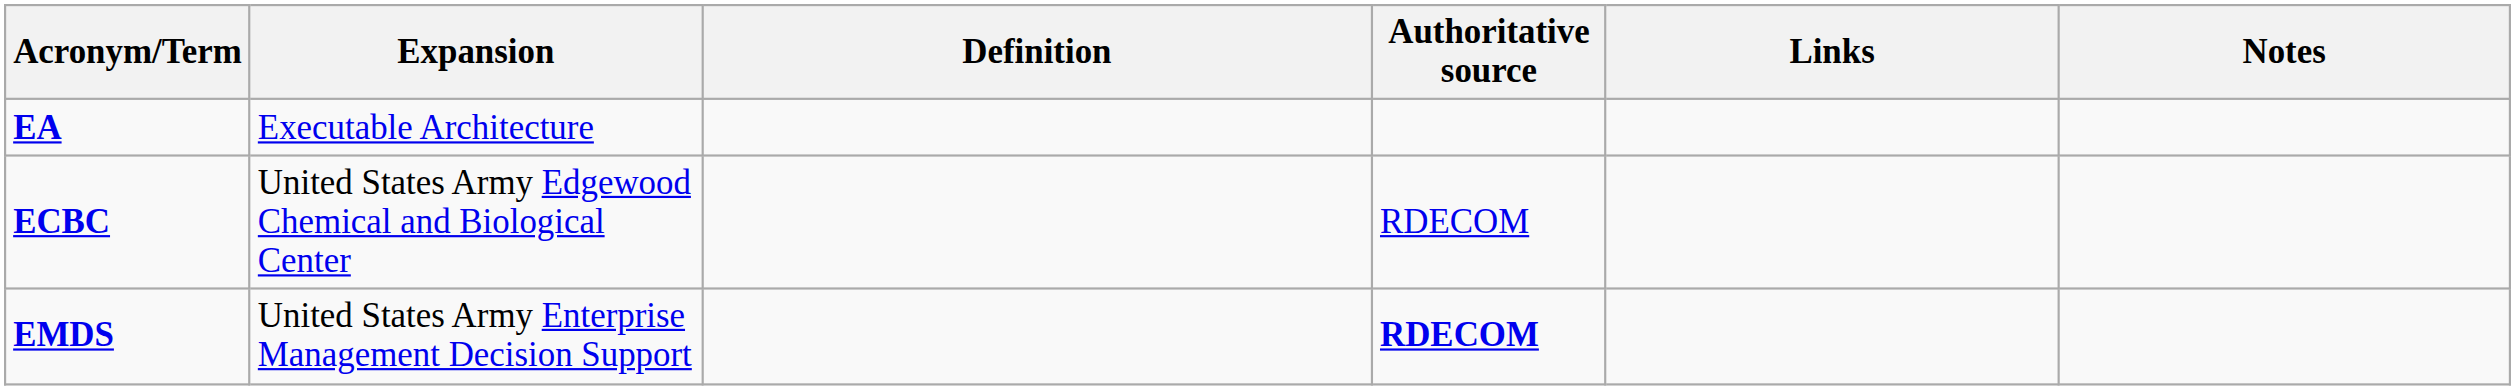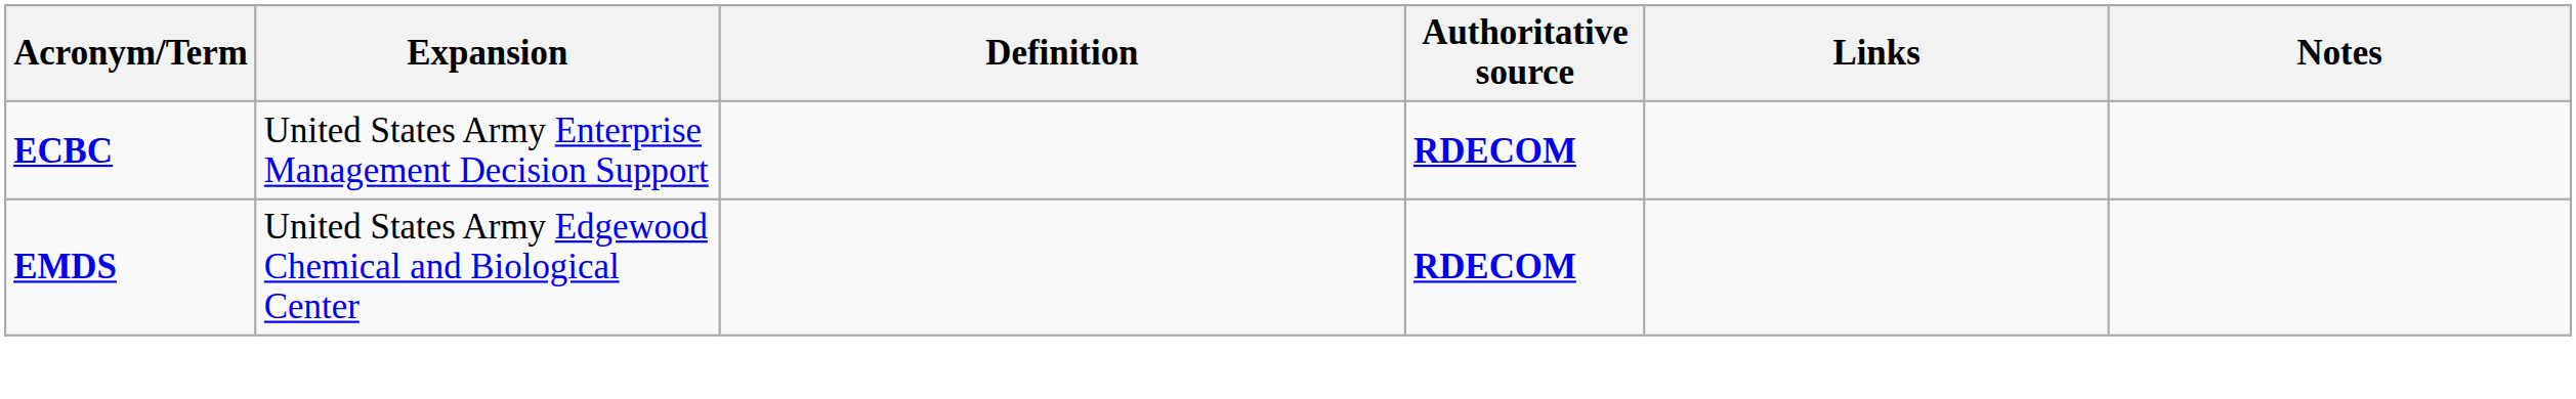 <table class="wikitable">
 <tr>
 <th width="100">Acronym/Term</th>
 <th width="200">Expansion</th>
 <th width="300">Definition</th>
 <th width="100">Authoritative source</th>
 <th width="200">Links</th>
 <th width="200">Notes</th>
 </tr>
 <tr>
-<td><strong><a href='#'>EA</a></strong></td>
-<td><a href='#'>Executable Architecture</a></td>
-<td></td>
-<td></td>
-<td></td>
-<td></td>
-</tr>
-<tr>
 <td><strong><a href='#'>ECBC</a></strong></td>
-<td>United States Army <a href='#'>Edgewood Chemical and Biological Center</a></td>
-<td></td>
-<td><a href='#'>RDECOM</a></td>
-<td></td>
-<td></td>
-</tr>
-<tr>
-<td><strong><a href='#'>EMDS</a></strong></td>
 <td>United States Army <a href='#'>Enterprise Management Decision Support</a></td>
 <td></td>
 <td><strong><a href='#'>RDECOM</a></strong></td>
 <td></td>
 <td></td>
 </tr>
+<tr>
+<td><strong><a href='#'>EMDS</a></strong></td>
+<td>United States Army <a href='#'>Edgewood Chemical and Biological Center</a></td>
+<td></td>
+<td><strong><a href='#'>RDECOM</a></strong></td>
+<td></td>
+<td></td>
+</tr>
 </table>
